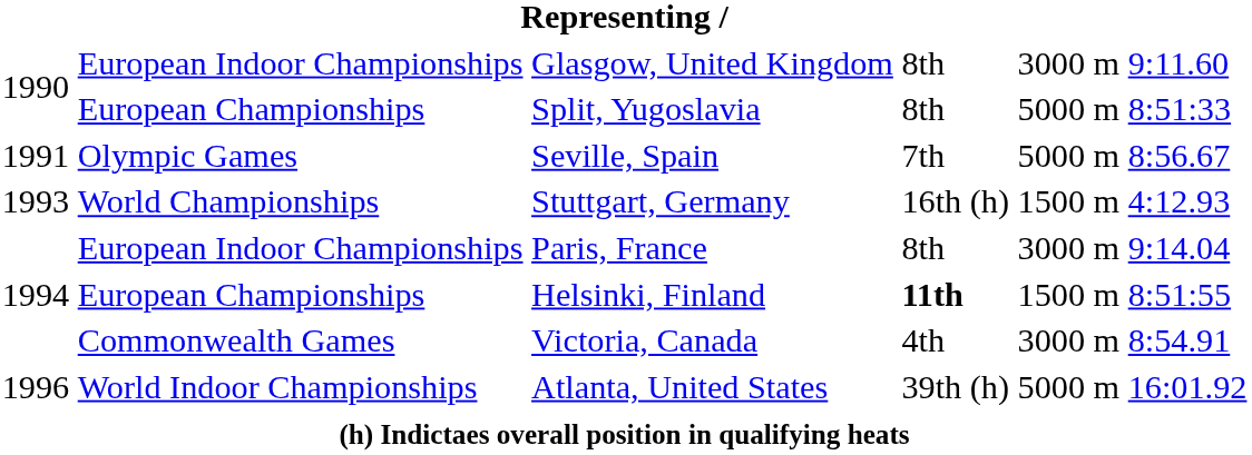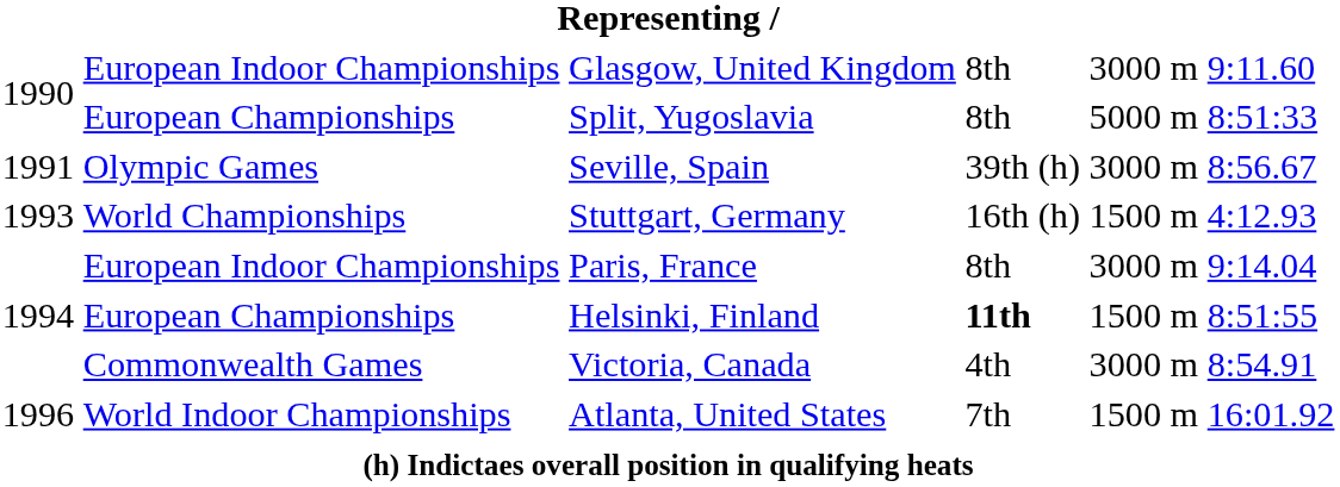 <table>
 <tr>
 <th colspan="6">Representing  / </th>
 </tr>
 <tr>
 <td rowspan=2>1990</td>
 <td><a href='#'>European Indoor Championships</a></td>
 <td><a href='#'>Glasgow, United Kingdom</a></td>
 <td>8th</td>
 <td>3000 m</td>
 <td><a href='#'>9:11.60</a></td>
 </tr>
 <tr>
 <td><a href='#'>European Championships</a></td>
 <td><a href='#'>Split, Yugoslavia</a></td>
 <td>8th</td>
 <td>5000 m</td>
 <td><a href='#'>8:51:33</a></td>
 </tr>
 <tr>
 <td>1991</td>
 <td><a href='#'>Olympic Games</a></td>
 <td><a href='#'>Seville, Spain</a></td>
-<td>7th</td>
-<td>5000 m</td>
+<td>39th (h)</td>
+<td>3000 m</td>
 <td><a href='#'>8:56.67</a></td>
 </tr>
 <tr>
 <td>1993</td>
 <td><a href='#'>World Championships</a></td>
 <td><a href='#'>Stuttgart, Germany</a></td>
 <td>16th (h)</td>
 <td>1500 m</td>
 <td><a href='#'>4:12.93</a></td>
 </tr>
 <tr>
 <td rowspan=3>1994</td>
 <td><a href='#'>European Indoor Championships</a></td>
 <td><a href='#'>Paris, France</a></td>
 <td>8th</td>
 <td>3000 m</td>
 <td><a href='#'>9:14.04</a></td>
 </tr>
 <tr>
 <td><a href='#'>European Championships</a></td>
 <td><a href='#'>Helsinki, Finland</a></td>
 <td><strong>11th</strong></td>
 <td>1500 m</td>
 <td><a href='#'>8:51:55</a></td>
 </tr>
 <tr>
 <td><a href='#'>Commonwealth Games</a></td>
 <td><a href='#'>Victoria, Canada</a></td>
 <td>4th</td>
 <td>3000 m</td>
 <td><a href='#'>8:54.91</a></td>
 </tr>
 <tr>
 <td>1996</td>
 <td><a href='#'>World Indoor Championships</a></td>
 <td><a href='#'>Atlanta, United States</a></td>
-<td>39th (h)</td>
-<td>5000 m</td>
+<td>7th</td>
+<td>1500 m</td>
 <td><a href='#'>16:01.92</a></td>
 </tr>
 <tr>
 <th colspan=6><small><strong>(h) Indictaes overall position in qualifying heats</strong></small></th>
 </tr>
 </table>
